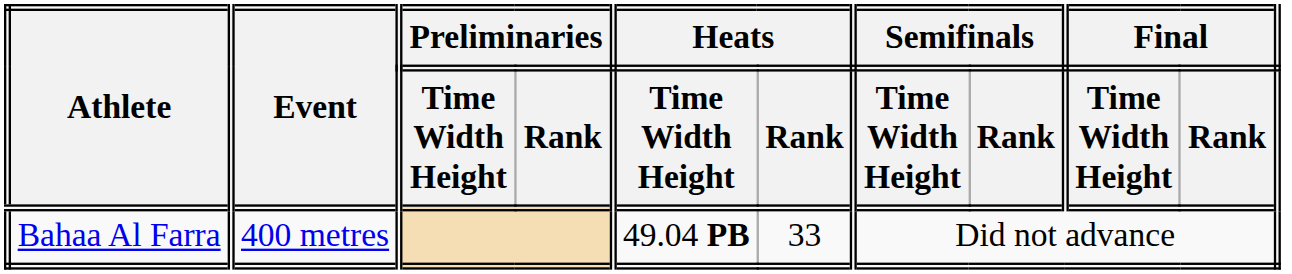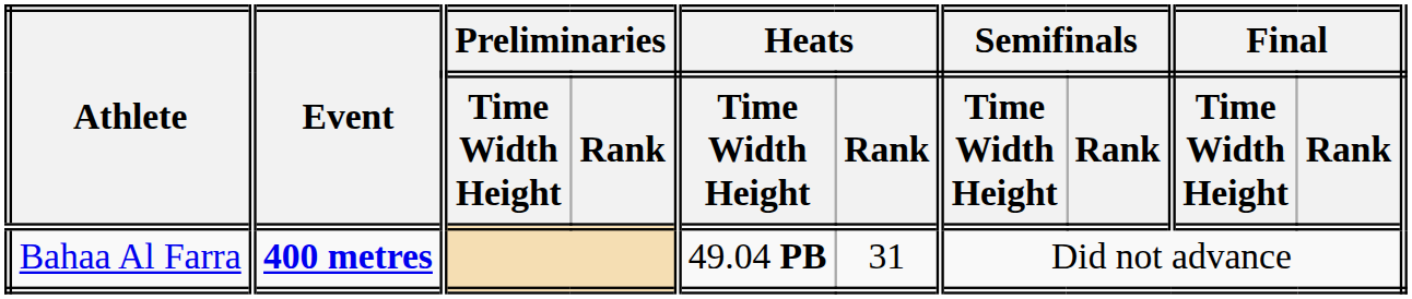 <table class=wikitable style="font-size:90%; border: double;">
 <tr>
 <th rowspan="2" style="border-right:double">Athlete</th>
 <th rowspan="2" style="border-right:double">Event</th>
 <th colspan="2" style="border-right:double; border-bottom:double;">Preliminaries</th>
 <th colspan="2" style="border-right:double; border-bottom:double;">Heats</th>
 <th colspan="2" style="border-right:double; border-bottom:double;">Semifinals</th>
 <th colspan="2" style="border-right:double; border-bottom:double;">Final</th>
 </tr>
 <tr>
 <th>Time<br>Width<br>Height</th>
 <th style="border-right:double">Rank</th>
 <th>Time<br>Width<br>Height</th>
 <th style="border-right:double">Rank</th>
 <th>Time<br>Width<br>Height</th>
 <th style="border-right:double">Rank</th>
 <th>Time<br>Width<br>Height</th>
 <th style="border-right:double">Rank</th>
 </tr>
 <tr style="border-top: double;">
 <td style="border-right:double"><a href='#'>Bahaa Al Farra</a></td>
-<td style="border-right:double"><a href='#'>400 metres</a></td>
+<td style="border-right:double"><strong><a href='#'>400 metres</a></strong></td>
 <td style="border-right:double" colspan= 2 bgcolor="wheat"></td>
 <td align=center>49.04 <strong>PB</strong></td>
-<td align=center style="border-right:double">33</td>
+<td align=center style="border-right:double">31</td>
 <td colspan="4" align=center>Did not advance</td>
 </tr>
 </table>
